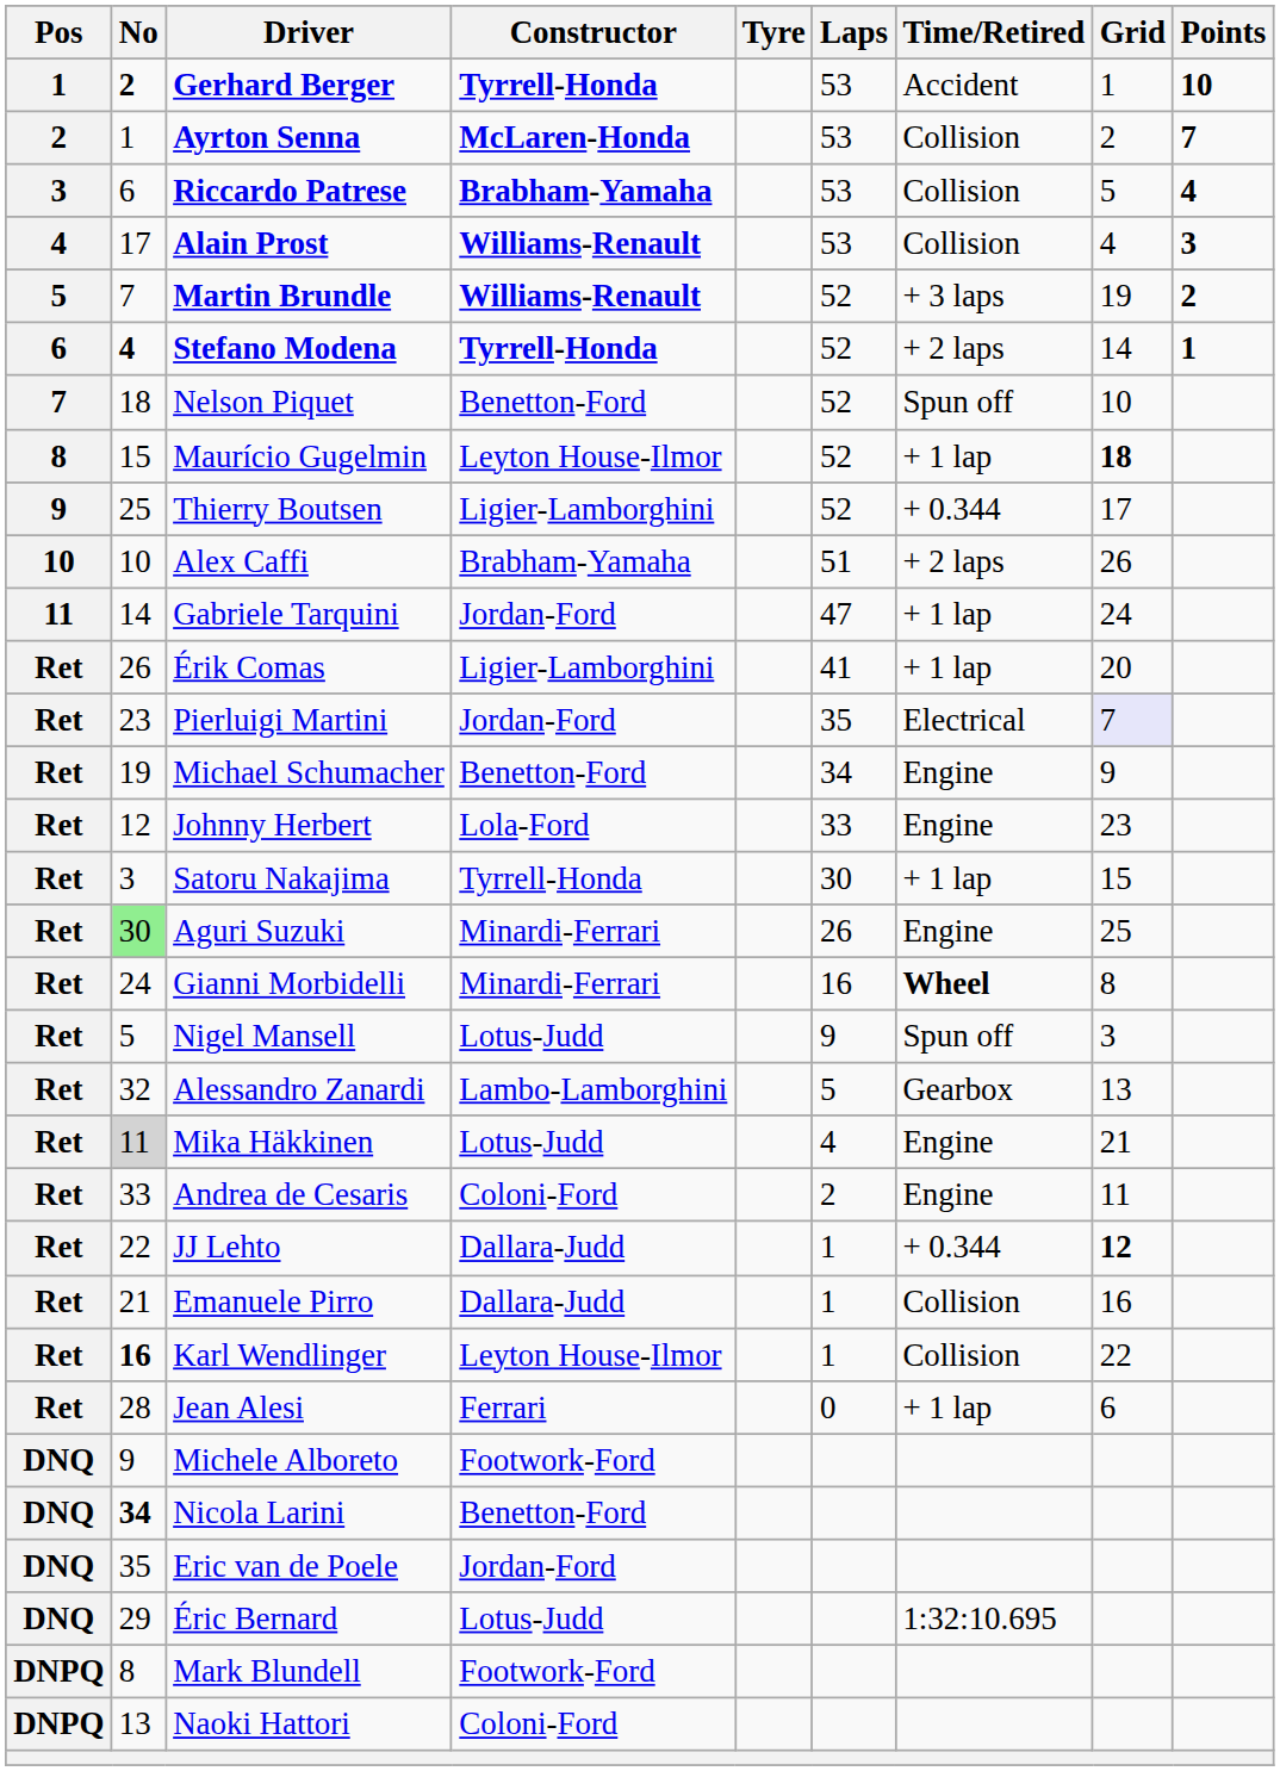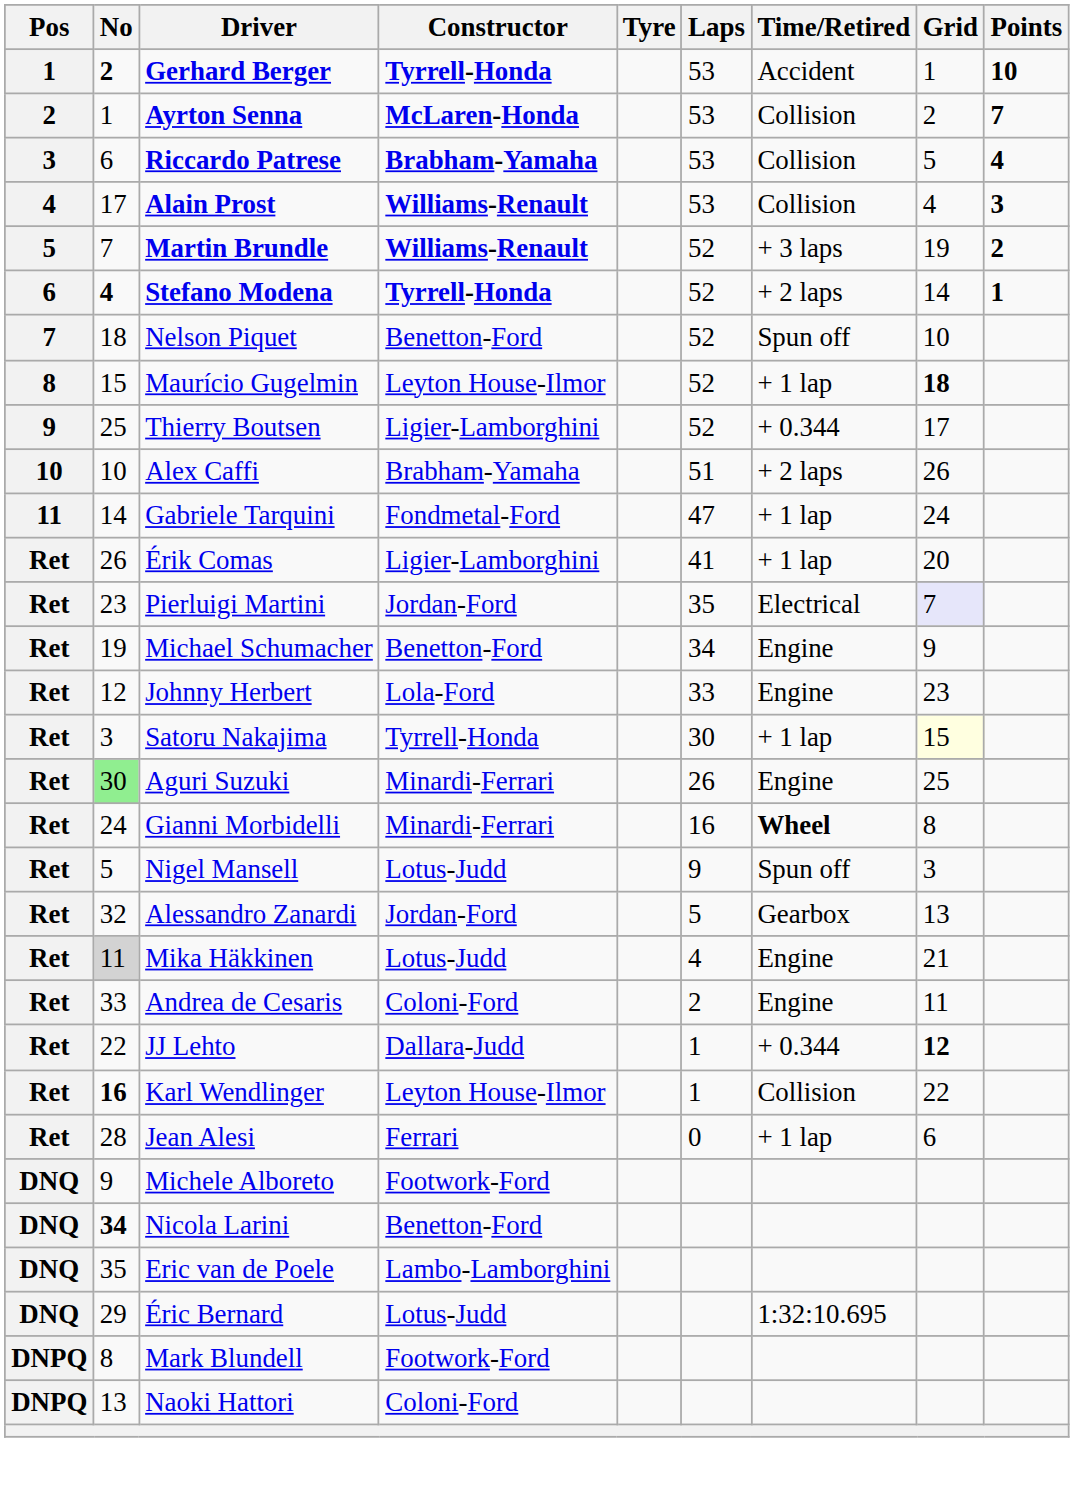 <table class="wikitable" style="font-size: 95%;">
 <tr>
 <th>Pos</th>
 <th>No</th>
 <th>Driver</th>
 <th>Constructor</th>
 <th>Tyre</th>
 <th>Laps</th>
 <th>Time/Retired</th>
 <th>Grid</th>
 <th>Points</th>
 </tr>
 <tr>
 <th>1</th>
 <td><strong>2</strong></td>
 <td> <strong><a href='#'>Gerhard Berger</a></strong></td>
 <td><strong><a href='#'>Tyrrell</a>-<a href='#'>Honda</a></strong></td>
 <td></td>
 <td>53</td>
 <td>Accident</td>
 <td>1</td>
 <td><strong>10</strong></td>
 </tr>
 <tr>
 <th>2</th>
 <td>1</td>
 <td> <strong><a href='#'>Ayrton Senna</a></strong></td>
 <td><strong><a href='#'>McLaren</a>-<a href='#'>Honda</a></strong></td>
 <td></td>
 <td>53</td>
 <td>Collision</td>
 <td>2</td>
 <td><strong>7</strong></td>
 </tr>
 <tr>
 <th>3</th>
 <td>6</td>
 <td> <strong><a href='#'>Riccardo Patrese</a></strong></td>
 <td><strong><a href='#'>Brabham</a>-<a href='#'>Yamaha</a></strong></td>
 <td></td>
 <td>53</td>
 <td>Collision</td>
 <td>5</td>
 <td><strong>4</strong></td>
 </tr>
 <tr>
 <th>4</th>
 <td>17</td>
 <td> <strong><a href='#'>Alain Prost</a></strong></td>
 <td><strong><a href='#'>Williams</a>-<a href='#'>Renault</a></strong></td>
 <td></td>
 <td>53</td>
 <td>Collision</td>
 <td>4</td>
 <td><strong>3</strong></td>
 </tr>
 <tr>
 <th>5</th>
 <td>7</td>
 <td> <strong><a href='#'>Martin Brundle</a></strong></td>
 <td><strong><a href='#'>Williams</a>-<a href='#'>Renault</a></strong></td>
 <td></td>
 <td>52</td>
 <td>+ 3 laps</td>
 <td>19</td>
 <td><strong>2</strong></td>
 </tr>
 <tr>
 <th>6</th>
 <td><strong>4</strong></td>
 <td> <strong><a href='#'>Stefano Modena</a></strong></td>
 <td><strong><a href='#'>Tyrrell</a>-<a href='#'>Honda</a></strong></td>
 <td></td>
 <td>52</td>
 <td>+ 2 laps</td>
 <td>14</td>
 <td><strong>1</strong></td>
 </tr>
 <tr>
 <th>7</th>
 <td>18</td>
 <td> <a href='#'>Nelson Piquet</a></td>
 <td><a href='#'>Benetton</a>-<a href='#'>Ford</a></td>
 <td></td>
 <td>52</td>
 <td>Spun off</td>
 <td>10</td>
 <td></td>
 </tr>
 <tr>
 <th>8</th>
 <td>15</td>
 <td> <a href='#'>Maurício Gugelmin</a></td>
 <td><a href='#'>Leyton House</a>-<a href='#'>Ilmor</a></td>
 <td></td>
 <td>52</td>
 <td>+ 1 lap</td>
 <td><strong>18</strong></td>
 <td></td>
 </tr>
 <tr>
 <th>9</th>
 <td>25</td>
 <td> <a href='#'>Thierry Boutsen</a></td>
 <td><a href='#'>Ligier</a>-<a href='#'>Lamborghini</a></td>
 <td></td>
 <td>52</td>
 <td>+ 0.344</td>
 <td>17</td>
 <td></td>
 </tr>
 <tr>
 <th>10</th>
 <td>10</td>
 <td> <a href='#'>Alex Caffi</a></td>
 <td><a href='#'>Brabham</a>-<a href='#'>Yamaha</a></td>
 <td></td>
 <td>51</td>
 <td>+ 2 laps</td>
 <td>26</td>
 <td></td>
 </tr>
 <tr>
 <th>11</th>
 <td>14</td>
 <td> <a href='#'>Gabriele Tarquini</a></td>
-<td><a href='#'>Jordan</a>-<a href='#'>Ford</a></td>
+<td><a href='#'>Fondmetal</a>-<a href='#'>Ford</a></td>
 <td></td>
 <td>47</td>
 <td>+ 1 lap</td>
 <td>24</td>
 <td></td>
 </tr>
 <tr>
 <th>Ret</th>
 <td>26</td>
 <td> <a href='#'>Érik Comas</a></td>
 <td><a href='#'>Ligier</a>-<a href='#'>Lamborghini</a></td>
 <td></td>
 <td>41</td>
 <td>+ 1 lap</td>
 <td>20</td>
 <td></td>
 </tr>
 <tr>
 <th>Ret</th>
 <td>23</td>
 <td> <a href='#'>Pierluigi Martini</a></td>
 <td><a href='#'>Jordan</a>-<a href='#'>Ford</a></td>
 <td></td>
 <td>35</td>
 <td>Electrical</td>
 <td style="background: lavender;">7</td>
 <td></td>
 </tr>
 <tr>
 <th>Ret</th>
 <td>19</td>
 <td> <a href='#'>Michael Schumacher</a></td>
 <td><a href='#'>Benetton</a>-<a href='#'>Ford</a></td>
 <td></td>
 <td>34</td>
 <td>Engine</td>
 <td>9</td>
 <td></td>
 </tr>
 <tr>
 <th>Ret</th>
 <td>12</td>
 <td> <a href='#'>Johnny Herbert</a></td>
 <td><a href='#'>Lola</a>-<a href='#'>Ford</a></td>
 <td></td>
 <td>33</td>
 <td>Engine</td>
 <td>23</td>
 <td></td>
 </tr>
 <tr>
 <th>Ret</th>
 <td>3</td>
 <td> <a href='#'>Satoru Nakajima</a></td>
 <td><a href='#'>Tyrrell</a>-<a href='#'>Honda</a></td>
 <td></td>
 <td>30</td>
 <td>+ 1 lap</td>
-<td>15</td>
+<td style="background: lightyellow;">15</td>
 <td></td>
 </tr>
 <tr>
 <th>Ret</th>
 <td style="background: lightgreen;">30</td>
 <td> <a href='#'>Aguri Suzuki</a></td>
 <td><a href='#'>Minardi</a>-<a href='#'>Ferrari</a></td>
 <td></td>
 <td>26</td>
 <td>Engine</td>
 <td>25</td>
 <td></td>
 </tr>
 <tr>
 <th>Ret</th>
 <td>24</td>
 <td> <a href='#'>Gianni Morbidelli</a></td>
 <td><a href='#'>Minardi</a>-<a href='#'>Ferrari</a></td>
 <td></td>
 <td>16</td>
 <td><strong>Wheel</strong></td>
 <td>8</td>
 <td></td>
 </tr>
 <tr>
 <th>Ret</th>
 <td>5</td>
 <td> <a href='#'>Nigel Mansell</a></td>
 <td><a href='#'>Lotus</a>-<a href='#'>Judd</a></td>
 <td></td>
 <td>9</td>
 <td>Spun off</td>
 <td>3</td>
 <td></td>
 </tr>
 <tr>
 <th>Ret</th>
 <td>32</td>
 <td> <a href='#'>Alessandro Zanardi</a></td>
-<td><a href='#'>Lambo</a>-<a href='#'>Lamborghini</a></td>
+<td><a href='#'>Jordan</a>-<a href='#'>Ford</a></td>
 <td></td>
 <td>5</td>
 <td>Gearbox</td>
 <td>13</td>
 <td></td>
 </tr>
 <tr>
 <th>Ret</th>
 <td style="background: lightgrey;">11</td>
 <td> <a href='#'>Mika Häkkinen</a></td>
 <td><a href='#'>Lotus</a>-<a href='#'>Judd</a></td>
 <td></td>
 <td>4</td>
 <td>Engine</td>
 <td>21</td>
 <td></td>
 </tr>
 <tr>
 <th>Ret</th>
 <td>33</td>
 <td> <a href='#'>Andrea de Cesaris</a></td>
 <td><a href='#'>Coloni</a>-<a href='#'>Ford</a></td>
 <td></td>
 <td>2</td>
 <td>Engine</td>
 <td>11</td>
 <td></td>
 </tr>
 <tr>
 <th>Ret</th>
 <td>22</td>
 <td> <a href='#'>JJ Lehto</a></td>
 <td><a href='#'>Dallara</a>-<a href='#'>Judd</a></td>
 <td></td>
 <td>1</td>
 <td>+ 0.344</td>
 <td><strong>12</strong></td>
-<td></td>
-</tr>
-<tr>
-<th>Ret</th>
-<td>21</td>
-<td> <a href='#'>Emanuele Pirro</a></td>
-<td><a href='#'>Dallara</a>-<a href='#'>Judd</a></td>
-<td></td>
-<td>1</td>
-<td>Collision</td>
-<td>16</td>
 <td></td>
 </tr>
 <tr>
 <th>Ret</th>
 <td><strong>16</strong></td>
 <td> <a href='#'>Karl Wendlinger</a></td>
 <td><a href='#'>Leyton House</a>-<a href='#'>Ilmor</a></td>
 <td></td>
 <td>1</td>
 <td>Collision</td>
 <td>22</td>
 <td></td>
 </tr>
 <tr>
 <th>Ret</th>
 <td>28</td>
 <td> <a href='#'>Jean Alesi</a></td>
 <td><a href='#'>Ferrari</a></td>
 <td></td>
 <td>0</td>
 <td>+ 1 lap</td>
 <td>6</td>
 <td></td>
 </tr>
 <tr>
 <th>DNQ</th>
 <td>9</td>
 <td> <a href='#'>Michele Alboreto</a></td>
 <td><a href='#'>Footwork</a>-<a href='#'>Ford</a></td>
 <td></td>
 <td></td>
 <td></td>
 <td></td>
 <td></td>
 </tr>
 <tr>
 <th>DNQ</th>
 <td><strong>34</strong></td>
 <td> <a href='#'>Nicola Larini</a></td>
 <td><a href='#'>Benetton</a>-<a href='#'>Ford</a></td>
 <td></td>
 <td></td>
 <td></td>
 <td></td>
 <td></td>
 </tr>
 <tr>
 <th>DNQ</th>
 <td>35</td>
 <td> <a href='#'>Eric van de Poele</a></td>
-<td><a href='#'>Jordan</a>-<a href='#'>Ford</a></td>
+<td><a href='#'>Lambo</a>-<a href='#'>Lamborghini</a></td>
 <td></td>
 <td></td>
 <td></td>
 <td></td>
 <td></td>
 </tr>
 <tr>
 <th>DNQ</th>
 <td>29</td>
 <td> <a href='#'>Éric Bernard</a></td>
 <td><a href='#'>Lotus</a>-<a href='#'>Judd</a></td>
 <td></td>
 <td></td>
 <td>1:32:10.695</td>
 <td></td>
 <td></td>
 </tr>
 <tr>
 <th>DNPQ</th>
 <td>8</td>
 <td> <a href='#'>Mark Blundell</a></td>
 <td><a href='#'>Footwork</a>-<a href='#'>Ford</a></td>
 <td></td>
 <td></td>
 <td></td>
 <td></td>
 <td></td>
 </tr>
 <tr>
 <th>DNPQ</th>
 <td>13</td>
 <td> <a href='#'>Naoki Hattori</a></td>
 <td><a href='#'>Coloni</a>-<a href='#'>Ford</a></td>
 <td></td>
 <td></td>
 <td></td>
 <td></td>
 <td></td>
 </tr>
 <tr>
 <th colspan="9"></th>
 </tr>
 </table>
